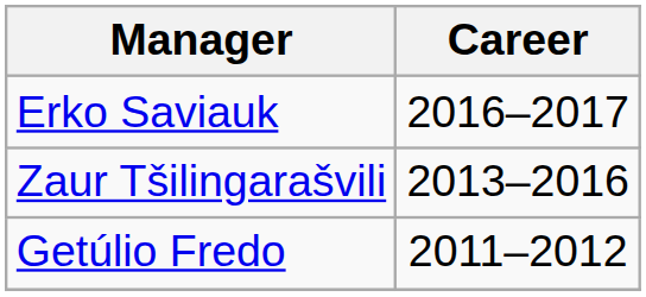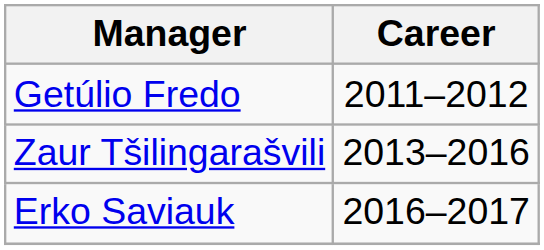 <table class="wikitable" style="text-align:center">
 <tr>
 <th>Manager</th>
 <th>Career</th>
 </tr>
 <tr>
-<td align=left> <a href='#'>Erko Saviauk</a></td>
-<td>2016–2017</td>
+<td align=left> <a href='#'>Getúlio Fredo</a></td>
+<td>2011–2012</td>
 </tr>
 <tr>
 <td align=left> <a href='#'>Zaur Tšilingarašvili</a></td>
 <td>2013–2016</td>
 </tr>
 <tr>
-<td align=left> <a href='#'>Getúlio Fredo</a></td>
-<td>2011–2012</td>
+<td align=left> <a href='#'>Erko Saviauk</a></td>
+<td>2016–2017</td>
 </tr>
 <tr>
 </tr>
 </table>
